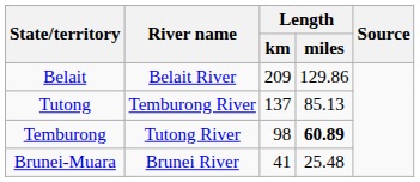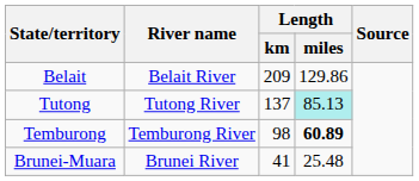 <table class="wikitable plainrowheaders" style="text-align:center;">
 <tr>
 <th rowspan="2" scope="col">State/territory</th>
 <th rowspan="2" scope="col">River name</th>
 <th colspan="2" scope="col">Length</th>
 <th rowspan="2" scope="col">Source</th>
 </tr>
 <tr>
 <th scope="col">km</th>
 <th scope="col">miles</th>
 </tr>
 <tr>
 <td scope="row"><a href='#'>Belait</a></td>
 <td><a href='#'>Belait River</a></td>
 <td style="text-align:right;">209</td>
 <td>129.86</td>
 <td rowspan="4"></td>
 </tr>
 <tr>
 <td scope="row"><a href='#'>Tutong</a></td>
-<td><a href='#'>Temburong River</a></td>
+<td><a href='#'>Tutong River</a></td>
 <td style="text-align:right;">137</td>
-<td>85.13</td>
+<td style="background: paleturquoise;">85.13</td>
 </tr>
 <tr>
 <td scope="row"><a href='#'>Temburong</a></td>
-<td><a href='#'>Tutong River</a></td>
+<td><a href='#'>Temburong River</a></td>
 <td style="text-align:right;">98</td>
 <td><strong>60.89</strong></td>
 </tr>
 <tr>
 <td scope="row"><a href='#'>Brunei-Muara</a></td>
 <td><a href='#'>Brunei River</a></td>
 <td style="text-align:right;">41</td>
 <td>25.48</td>
 </tr>
 </table>
